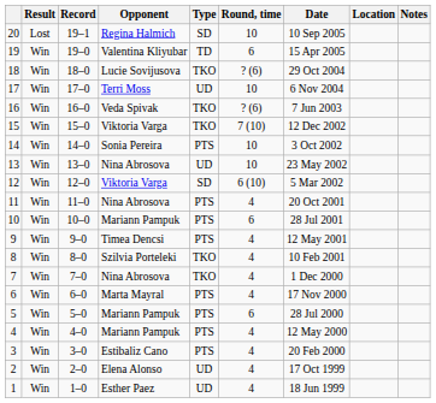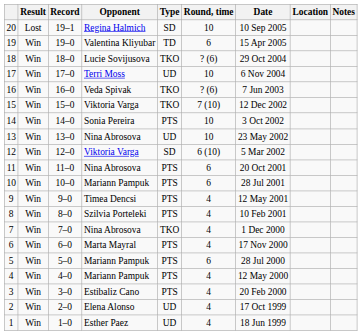 <table class="wikitable" style="text-align:center; font-size:95%">
 <tr>
 <th></th>
 <th>Result</th>
 <th>Record</th>
 <th>Opponent</th>
 <th>Type</th>
 <th>Round, time</th>
 <th>Date</th>
 <th>Location</th>
 <th>Notes</th>
 </tr>
 <tr>
 <td>20</td>
 <td>Lost</td>
 <td>19–1</td>
 <td style="text-align:left;"> <a href='#'>Regina Halmich</a></td>
 <td>SD</td>
 <td>10</td>
 <td>10 Sep 2005</td>
 <td style="text-align:left;"></td>
 <td style="text-align:left;"></td>
 </tr>
 <tr>
 <td>19</td>
 <td>Win</td>
 <td>19–0</td>
 <td style="text-align:left;"> Valentina Kliyubar</td>
 <td>TD</td>
 <td>6</td>
 <td>15 Apr 2005</td>
 <td style="text-align:left;"></td>
 <td style="text-align:left;"></td>
 </tr>
 <tr>
 <td>18</td>
 <td>Win</td>
 <td>18–0</td>
 <td style="text-align:left;"> Lucie Sovijusova</td>
 <td>TKO</td>
 <td>? (6)</td>
 <td>29 Oct 2004</td>
 <td style="text-align:left;"></td>
 <td style="text-align:left;"></td>
 </tr>
 <tr>
 <td>17</td>
 <td>Win</td>
 <td>17–0</td>
 <td style="text-align:left;"> <a href='#'>Terri Moss</a></td>
 <td>UD</td>
 <td>10</td>
 <td>6 Nov 2004</td>
 <td style="text-align:left;"></td>
 <td style="text-align:left;"></td>
 </tr>
 <tr>
 <td>16</td>
 <td>Win</td>
 <td>16–0</td>
 <td style="text-align:left;"> Veda Spivak</td>
 <td>TKO</td>
 <td>? (6)</td>
 <td>7 Jun 2003</td>
 <td style="text-align:left;"></td>
 <td style="text-align:left;"></td>
 </tr>
 <tr>
 <td>15</td>
 <td>Win</td>
 <td>15–0</td>
 <td style="text-align:left;"> Viktoria Varga</td>
 <td>TKO</td>
 <td>7 (10)</td>
 <td>12 Dec 2002</td>
 <td style="text-align:left;"></td>
 <td style="text-align:left;"></td>
 </tr>
 <tr>
 <td>14</td>
 <td>Win</td>
 <td>14–0</td>
 <td style="text-align:left;"> Sonia Pereira</td>
 <td>PTS</td>
 <td>10</td>
 <td>3 Oct 2002</td>
 <td style="text-align:left;"></td>
 <td style="text-align:left;"></td>
 </tr>
 <tr>
 <td>13</td>
 <td>Win</td>
 <td>13–0</td>
 <td style="text-align:left;"> Nina Abrosova</td>
 <td>UD</td>
 <td>10</td>
 <td>23 May 2002</td>
 <td style="text-align:left;"></td>
 <td style="text-align:left;"></td>
 </tr>
 <tr>
 <td>12</td>
 <td>Win</td>
 <td>12–0</td>
 <td style="text-align:left;"> <a href='#'>Viktoria Varga</a></td>
 <td>SD</td>
 <td>6 (10)</td>
 <td>5 Mar 2002</td>
 <td style="text-align:left;"></td>
 <td style="text-align:left;"></td>
 </tr>
 <tr>
 <td>11</td>
 <td>Win</td>
 <td>11–0</td>
 <td style="text-align:left;"> Nina Abrosova</td>
 <td>PTS</td>
-<td>4</td>
+<td>6</td>
 <td>20 Oct 2001</td>
 <td style="text-align:left;"></td>
 <td></td>
 </tr>
 <tr>
 <td>10</td>
 <td>Win</td>
 <td>10–0</td>
 <td style="text-align:left;"> Mariann Pampuk</td>
 <td>PTS</td>
 <td>6</td>
 <td>28 Jul 2001</td>
 <td style="text-align:left;"></td>
 <td style="text-align:left;"></td>
 </tr>
 <tr>
 <td>9</td>
 <td>Win</td>
 <td>9–0</td>
 <td style="text-align:left;"> Timea Dencsi</td>
 <td>PTS</td>
 <td>4</td>
 <td>12 May 2001</td>
 <td style="text-align:left;"></td>
 <td style="text-align:left;"></td>
 </tr>
 <tr>
 <td>8</td>
 <td>Win</td>
 <td>8–0</td>
 <td style="text-align:left;"> Szilvia Porteleki</td>
-<td>TKO</td>
+<td>PTS</td>
 <td>4</td>
 <td>10 Feb 2001</td>
 <td style="text-align:left;"></td>
 <td></td>
 </tr>
 <tr>
 <td>7</td>
 <td>Win</td>
 <td>7–0</td>
 <td style="text-align:left;"> Nina Abrosova</td>
 <td>TKO</td>
 <td>4</td>
 <td>1 Dec 2000</td>
 <td style="text-align:left;"></td>
 </tr>
 <tr>
 <td>6</td>
 <td>Win</td>
 <td>6–0</td>
 <td style="text-align:left;"> Marta Mayral</td>
 <td>PTS</td>
 <td>4</td>
 <td>17 Nov 2000</td>
 <td style="text-align:left;"></td>
 <td></td>
 </tr>
 <tr>
 <td>5</td>
 <td>Win</td>
 <td>5–0</td>
 <td style="text-align:left;"> Mariann Pampuk</td>
 <td>PTS</td>
 <td>6</td>
 <td>28 Jul 2000</td>
 <td style="text-align:left;"></td>
 <td></td>
 </tr>
 <tr>
 <td>4</td>
 <td>Win</td>
 <td>4–0</td>
 <td style="text-align:left;"> Mariann Pampuk</td>
 <td>PTS</td>
 <td>4</td>
 <td>12 May 2000</td>
 <td style="text-align:left;"></td>
 <td></td>
 </tr>
 <tr>
 <td>3</td>
 <td>Win</td>
 <td>3–0</td>
 <td style="text-align:left;"> Estibaliz Cano</td>
 <td>PTS</td>
 <td>4</td>
 <td>20 Feb 2000</td>
 <td style="text-align:left;"></td>
 <td></td>
 </tr>
 <tr>
 <td>2</td>
 <td>Win</td>
 <td>2–0</td>
 <td style="text-align:left;"> Elena Alonso</td>
 <td>UD</td>
 <td>4</td>
 <td>17 Oct 1999</td>
 <td style="text-align:left;"></td>
 <td></td>
 </tr>
 <tr>
 <td>1</td>
 <td>Win</td>
 <td>1–0</td>
 <td style="text-align:left;"> Esther Paez</td>
 <td>UD</td>
 <td>4</td>
 <td>18 Jun 1999</td>
 <td style="text-align:left;"></td>
 <td style="text-align:left;"></td>
 </tr>
 </table>
